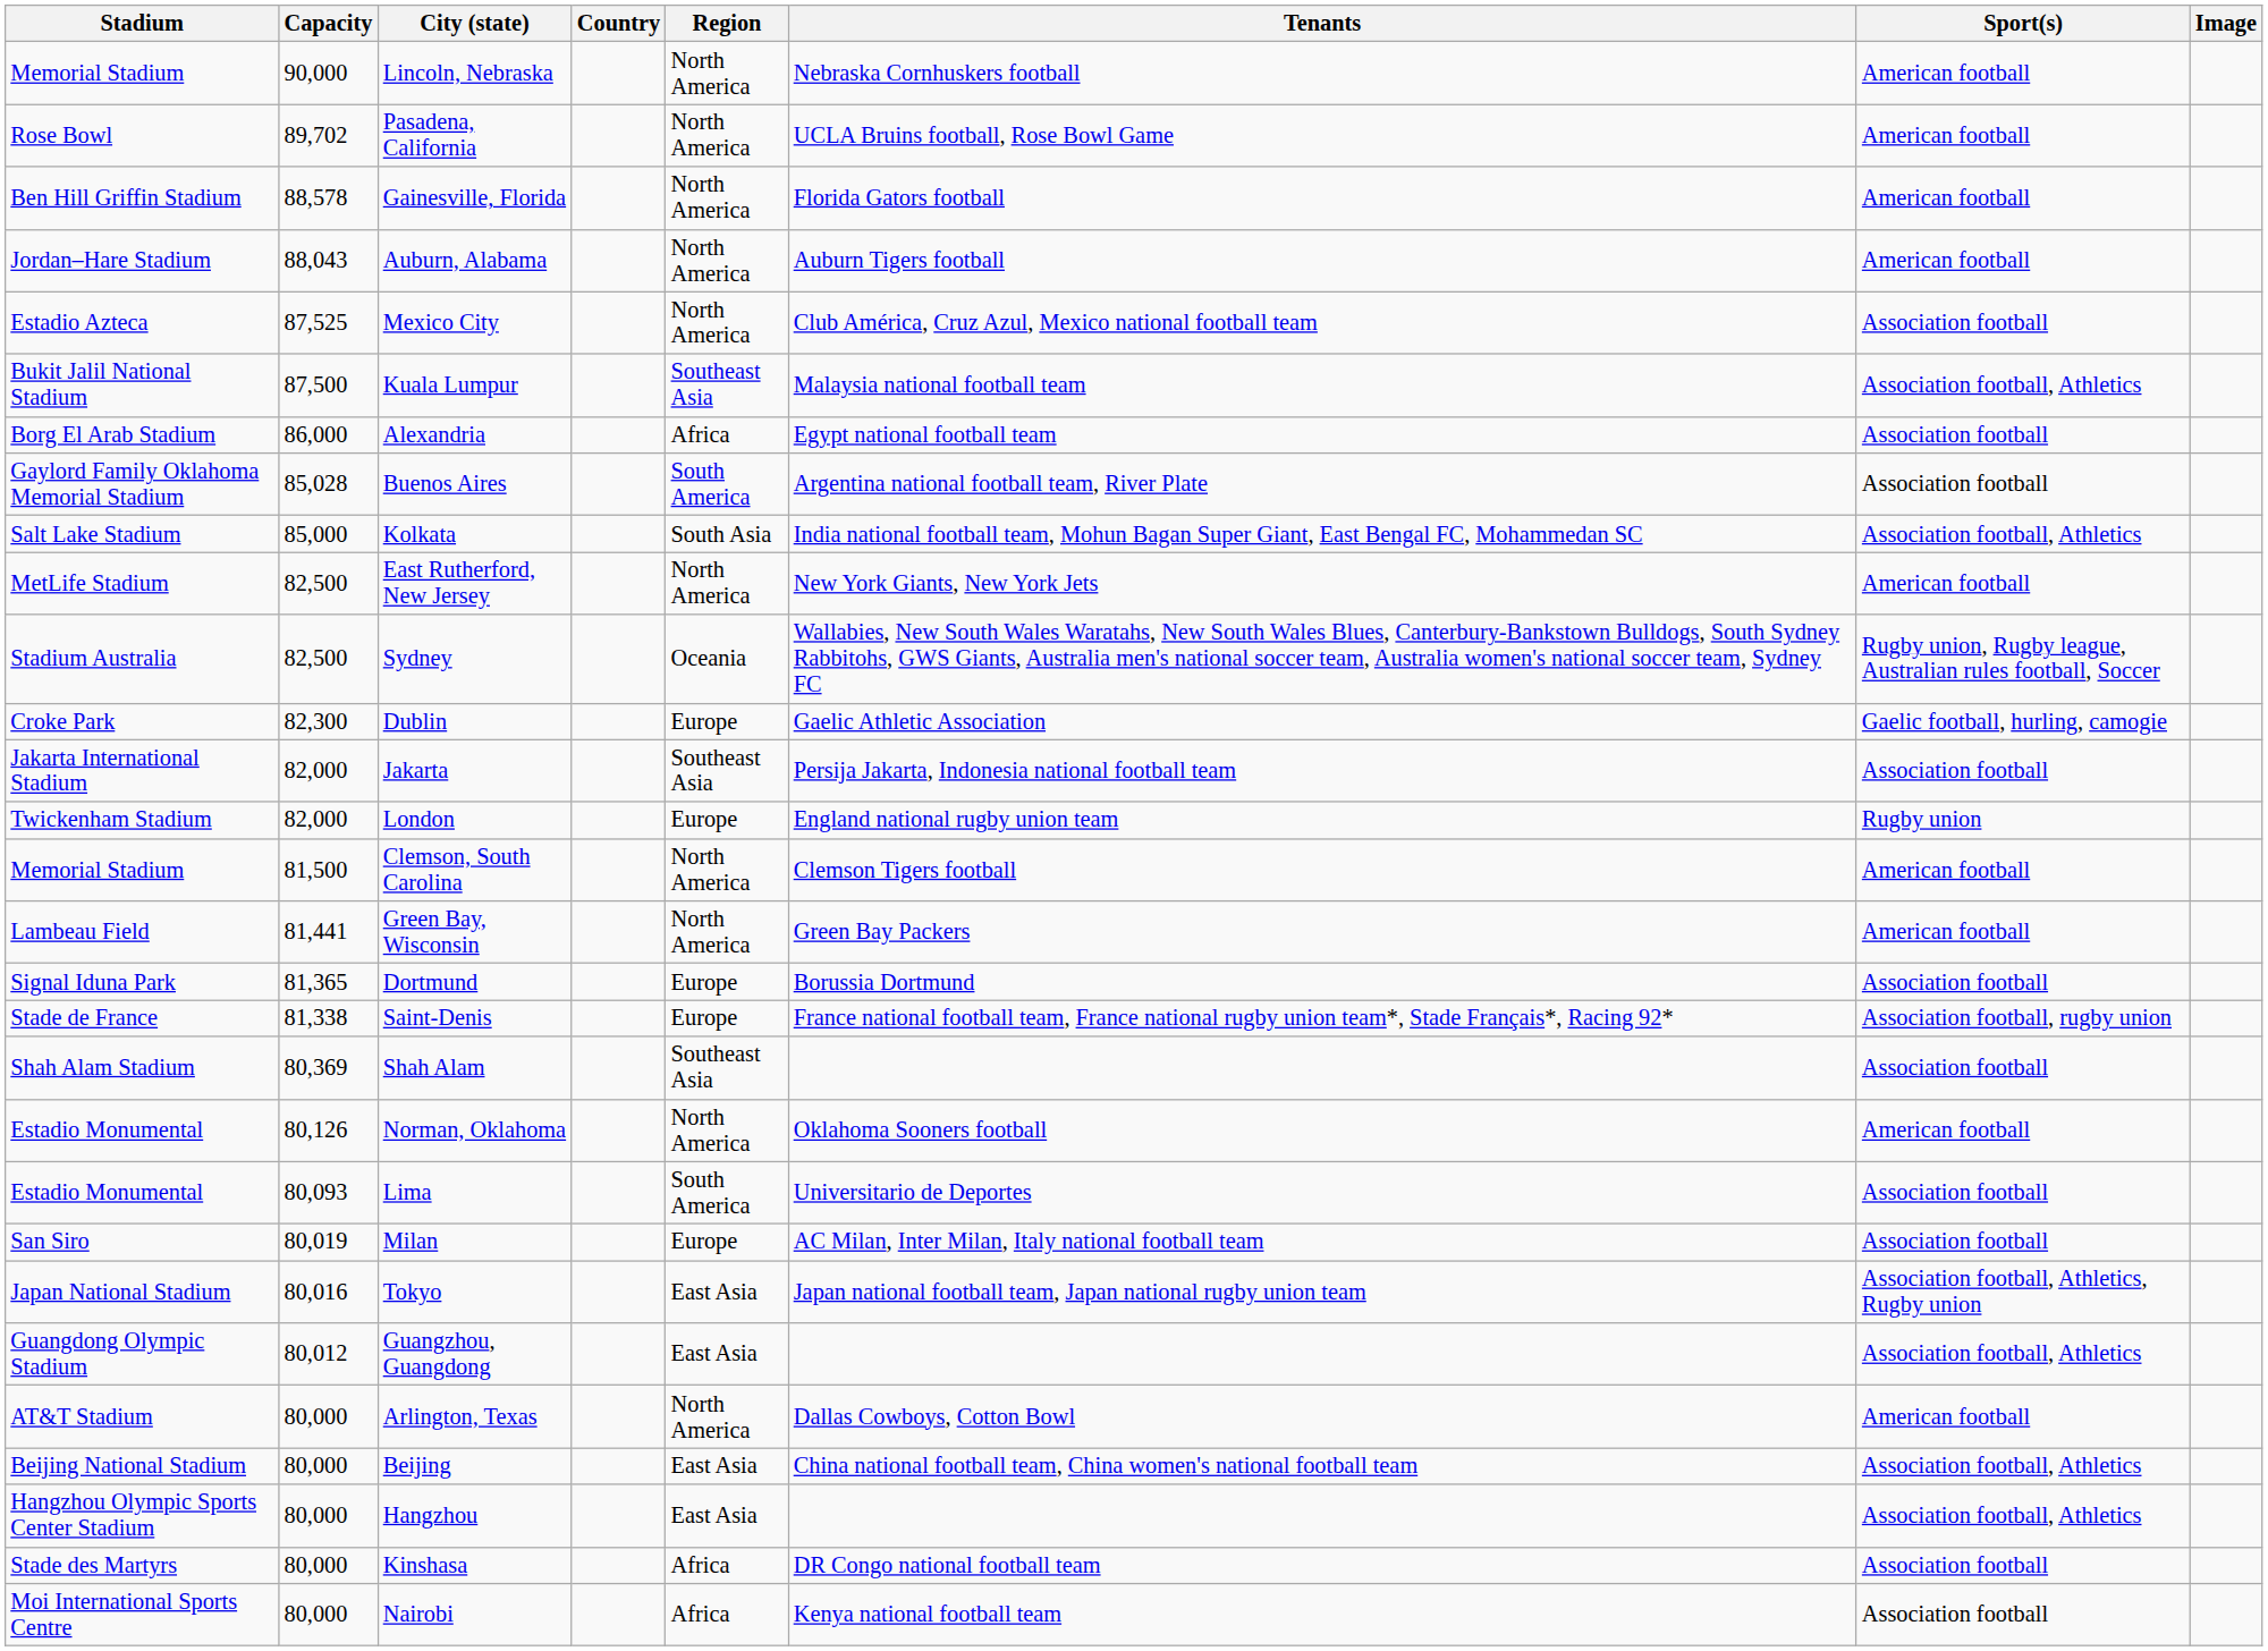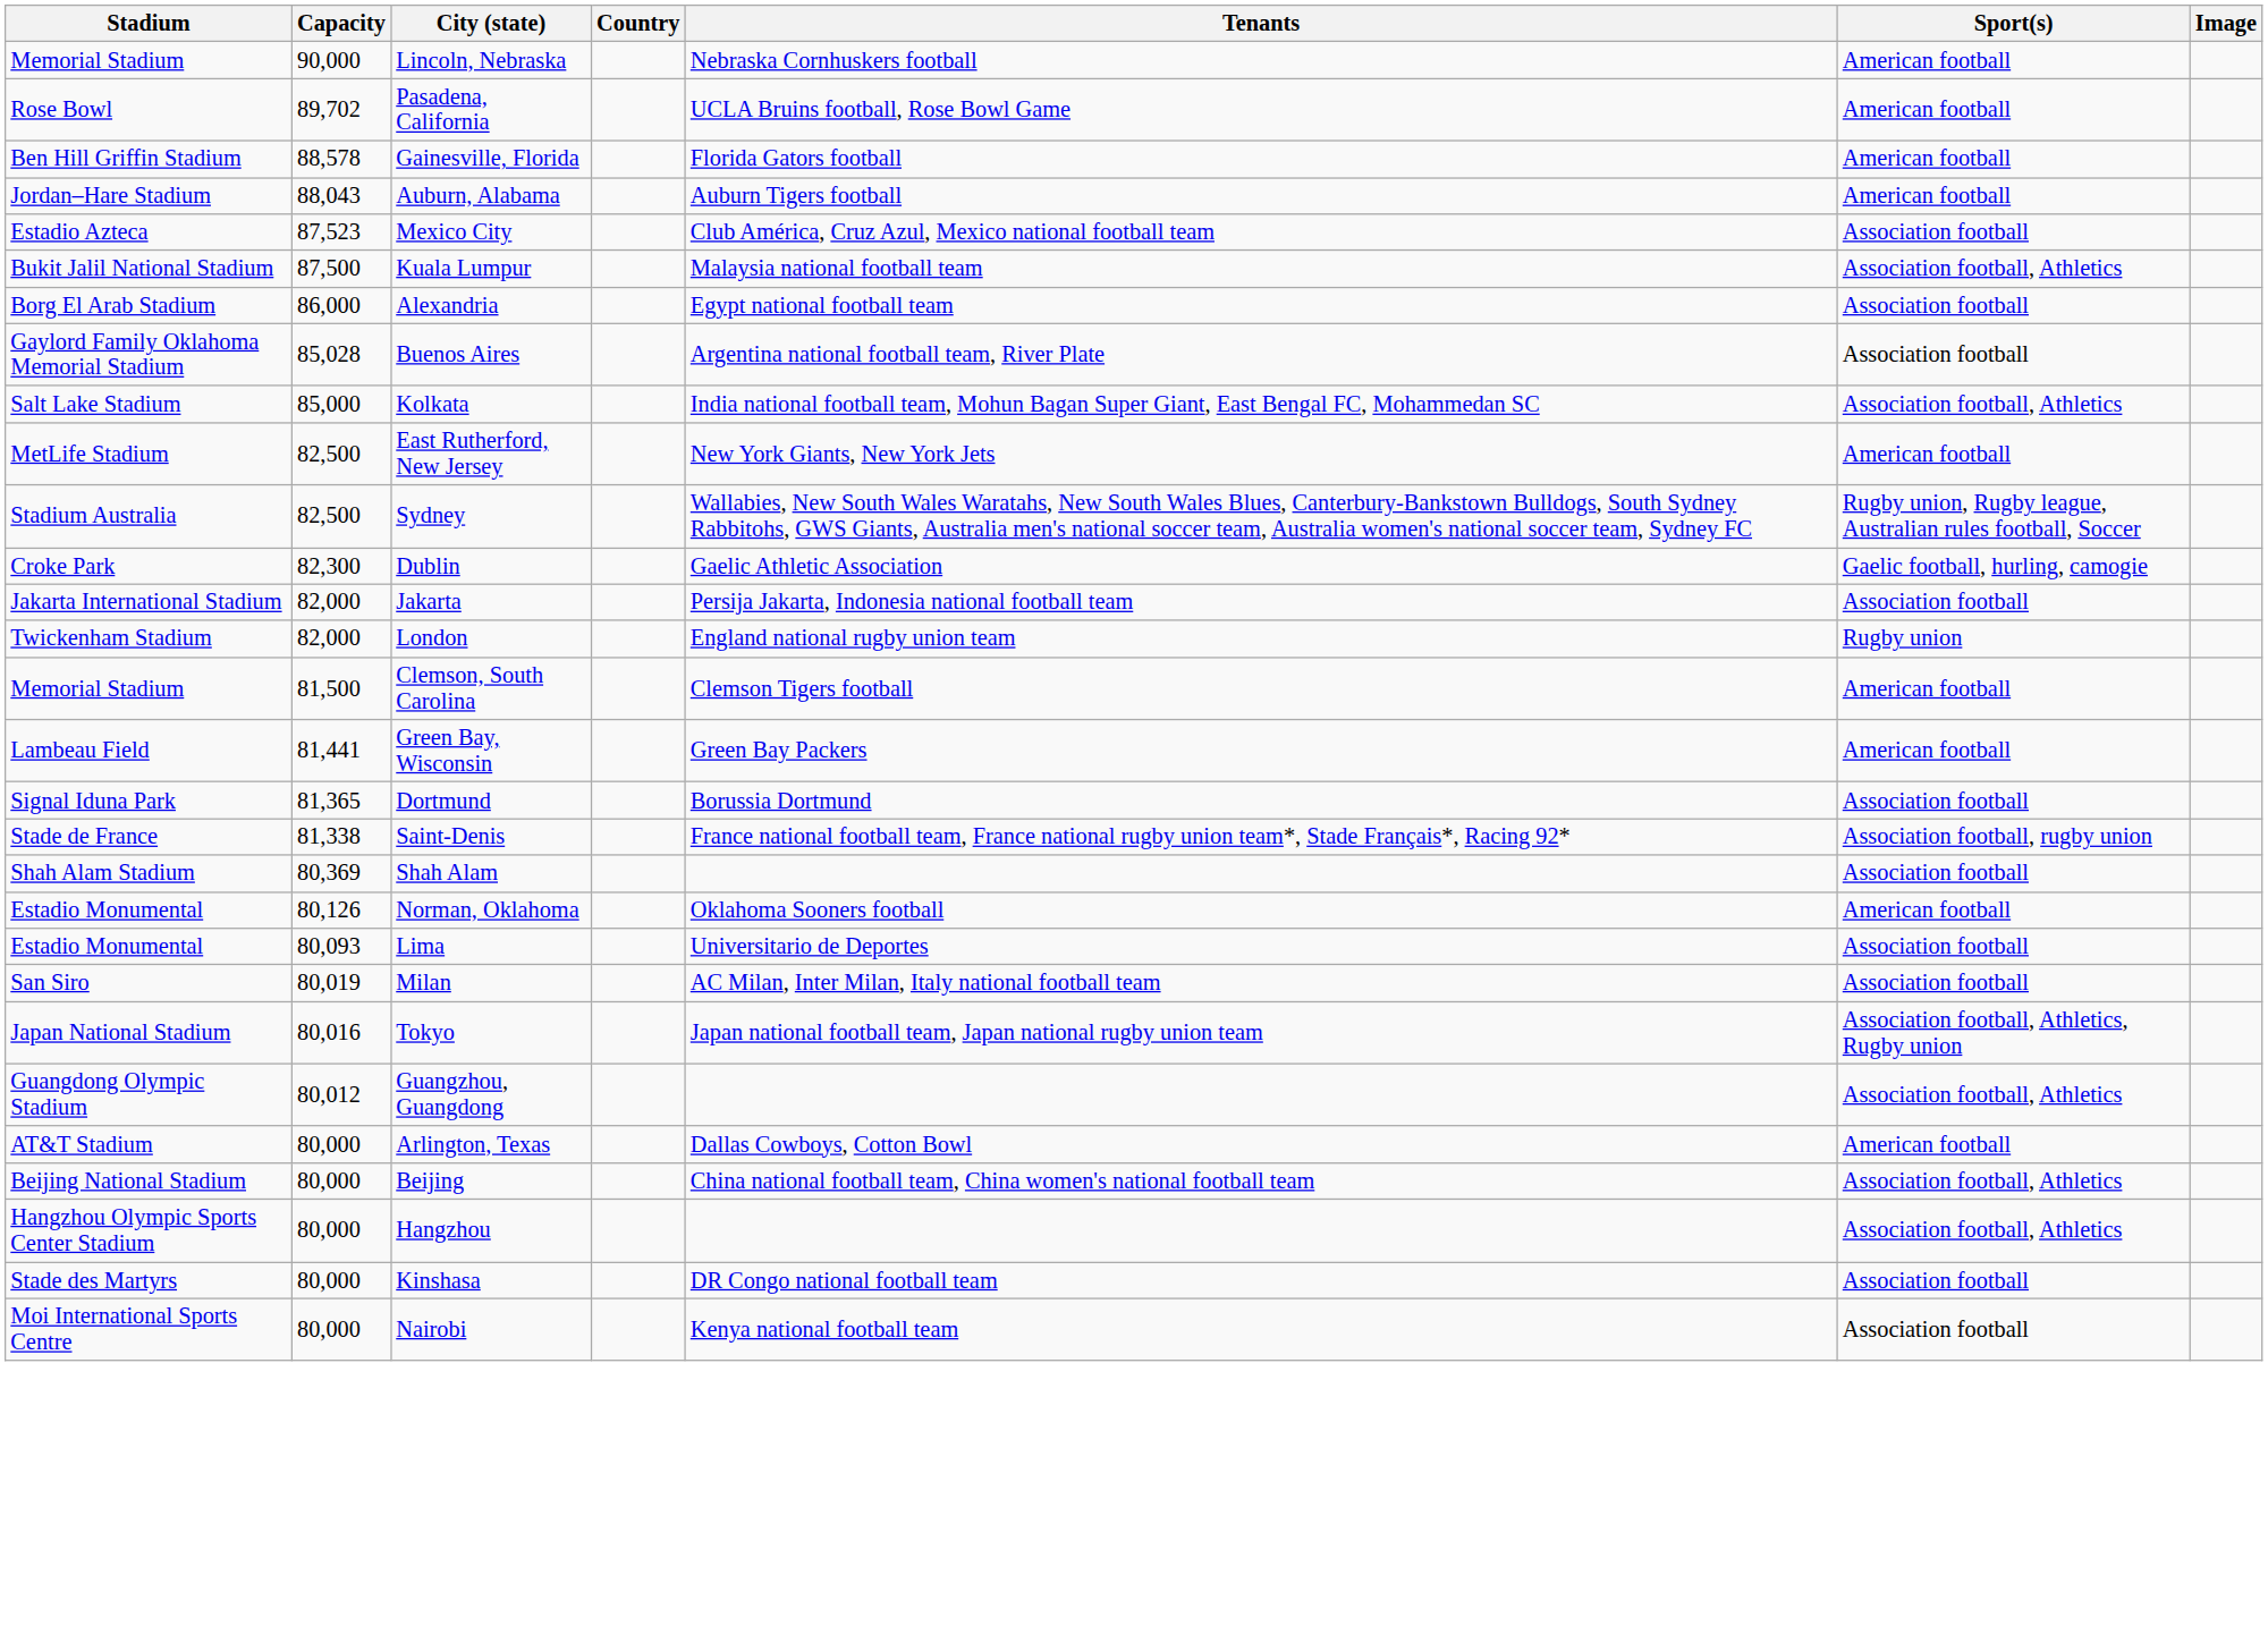 <table class="sortable wikitable static-row-numbers">
 <tr>
 <th>Stadium</th>
 <th>Capacity</th>
 <th>City (state)</th>
 <th>Country</th>
-<th>Region</th>
 <th>Tenants</th>
 <th>Sport(s)</th>
 <th>Image</th>
 </tr>
 <tr>
 <td><a href='#'>Memorial Stadium</a></td>
 <td>90,000</td>
 <td><a href='#'>Lincoln, Nebraska</a></td>
 <td></td>
-<td>North America</td>
 <td><a href='#'>Nebraska Cornhuskers football</a></td>
 <td><a href='#'>American football</a></td>
 <td></td>
 </tr>
 <tr>
 <td><a href='#'>Rose Bowl</a></td>
 <td>89,702</td>
 <td><a href='#'>Pasadena, California</a></td>
 <td></td>
-<td>North America</td>
 <td><a href='#'>UCLA Bruins football</a>, <a href='#'>Rose Bowl Game</a></td>
 <td><a href='#'>American football</a></td>
 <td></td>
 </tr>
 <tr>
 <td><a href='#'>Ben Hill Griffin Stadium</a></td>
 <td>88,578</td>
 <td><a href='#'>Gainesville, Florida</a></td>
 <td></td>
-<td>North America</td>
 <td><a href='#'>Florida Gators football</a></td>
 <td><a href='#'>American football</a></td>
 <td></td>
 </tr>
 <tr>
 <td><a href='#'>Jordan–Hare Stadium</a></td>
 <td>88,043</td>
 <td><a href='#'>Auburn, Alabama</a></td>
 <td></td>
-<td>North America</td>
 <td><a href='#'>Auburn Tigers football</a></td>
 <td><a href='#'>American football</a></td>
 <td></td>
 </tr>
 <tr>
 <td><a href='#'>Estadio Azteca</a></td>
-<td>87,525</td>
+<td>87,523</td>
 <td><a href='#'>Mexico City</a></td>
 <td></td>
-<td>North America</td>
 <td><a href='#'>Club América</a>, <a href='#'>Cruz Azul</a>, <a href='#'>Mexico national football team</a></td>
 <td><a href='#'>Association football</a></td>
 <td></td>
 </tr>
 <tr>
 <td><a href='#'>Bukit Jalil National Stadium</a></td>
 <td>87,500</td>
 <td><a href='#'>Kuala Lumpur</a></td>
 <td></td>
-<td><a href='#'>Southeast Asia</a></td>
 <td><a href='#'>Malaysia national football team</a></td>
 <td><a href='#'>Association football</a>, <a href='#'>Athletics</a></td>
 <td></td>
 </tr>
 <tr>
 <td><a href='#'>Borg El Arab Stadium</a></td>
 <td>86,000</td>
 <td><a href='#'>Alexandria</a></td>
 <td></td>
-<td>Africa</td>
 <td><a href='#'>Egypt national football team</a></td>
 <td><a href='#'>Association football</a></td>
 <td></td>
 </tr>
 <tr>
 <td><a href='#'>Gaylord Family Oklahoma Memorial Stadium</a></td>
 <td>85,028</td>
 <td><a href='#'>Buenos Aires</a></td>
 <td></td>
-<td><a href='#'>South America</a></td>
 <td><a href='#'>Argentina national football team</a>, <a href='#'>River Plate</a></td>
 <td>Association football</td>
 <td></td>
 </tr>
 <tr>
 <td><a href='#'>Salt Lake Stadium</a></td>
 <td>85,000</td>
 <td><a href='#'>Kolkata</a></td>
 <td></td>
-<td>South Asia</td>
 <td><a href='#'>India national football team</a>, <a href='#'>Mohun Bagan Super Giant</a>, <a href='#'>East Bengal FC</a>, <a href='#'>Mohammedan SC</a></td>
 <td><a href='#'>Association football</a>, <a href='#'>Athletics</a></td>
 <td></td>
 </tr>
 <tr>
 <td><a href='#'>MetLife Stadium</a></td>
 <td>82,500</td>
 <td><a href='#'>East Rutherford, New Jersey</a></td>
 <td></td>
-<td>North America</td>
 <td><a href='#'>New York Giants</a>, <a href='#'>New York Jets</a></td>
 <td><a href='#'>American football</a></td>
 <td></td>
 </tr>
 <tr>
 <td><a href='#'>Stadium Australia</a></td>
 <td>82,500</td>
 <td><a href='#'>Sydney</a></td>
 <td></td>
-<td>Oceania</td>
 <td><a href='#'>Wallabies</a>, <a href='#'>New South Wales Waratahs</a>, <a href='#'>New South Wales Blues</a>, <a href='#'>Canterbury-Bankstown Bulldogs</a>, <a href='#'>South Sydney Rabbitohs</a>, <a href='#'>GWS Giants</a>, <a href='#'>Australia men's national soccer team</a>, <a href='#'>Australia women's national soccer team</a>, <a href='#'>Sydney FC</a></td>
 <td><a href='#'>Rugby union</a>, <a href='#'>Rugby league</a>, <a href='#'>Australian rules football</a>, <a href='#'>Soccer</a></td>
 <td></td>
 </tr>
 <tr>
 <td><a href='#'>Croke Park</a></td>
 <td>82,300</td>
 <td><a href='#'>Dublin</a></td>
 <td></td>
-<td>Europe</td>
 <td><a href='#'>Gaelic Athletic Association</a></td>
 <td><a href='#'>Gaelic football</a>, <a href='#'>hurling</a>, <a href='#'>camogie</a></td>
 <td></td>
 </tr>
 <tr>
 <td><a href='#'>Jakarta International Stadium</a></td>
 <td>82,000</td>
 <td><a href='#'>Jakarta</a></td>
 <td></td>
-<td>Southeast Asia</td>
 <td><a href='#'>Persija Jakarta</a>, <a href='#'>Indonesia national football team</a></td>
 <td><a href='#'>Association football</a></td>
 <td></td>
 </tr>
 <tr>
 <td><a href='#'>Twickenham Stadium</a></td>
 <td>82,000</td>
 <td><a href='#'>London</a></td>
 <td></td>
-<td>Europe</td>
 <td><a href='#'>England national rugby union team</a></td>
 <td><a href='#'>Rugby union</a></td>
 <td></td>
 </tr>
 <tr>
 <td><a href='#'>Memorial Stadium</a></td>
 <td>81,500</td>
 <td><a href='#'>Clemson, South Carolina</a></td>
 <td></td>
-<td>North America</td>
 <td><a href='#'>Clemson Tigers football</a></td>
 <td><a href='#'>American football</a></td>
 <td></td>
 </tr>
 <tr>
 <td><a href='#'>Lambeau Field</a></td>
 <td>81,441</td>
 <td><a href='#'>Green Bay, Wisconsin</a></td>
 <td></td>
-<td>North America</td>
 <td><a href='#'>Green Bay Packers</a></td>
 <td><a href='#'>American football</a></td>
 <td></td>
 </tr>
 <tr>
 <td><a href='#'>Signal Iduna Park</a></td>
 <td>81,365</td>
 <td><a href='#'>Dortmund</a></td>
 <td></td>
-<td>Europe</td>
 <td><a href='#'>Borussia Dortmund</a></td>
 <td><a href='#'>Association football</a></td>
 <td></td>
 </tr>
 <tr>
 <td><a href='#'>Stade de France</a></td>
 <td>81,338</td>
 <td><a href='#'>Saint-Denis</a></td>
 <td></td>
-<td>Europe</td>
 <td><a href='#'>France national football team</a>, <a href='#'>France national rugby union team</a>*, <a href='#'>Stade Français</a>*, <a href='#'>Racing 92</a>*</td>
 <td><a href='#'>Association football</a>, <a href='#'>rugby union</a></td>
 <td></td>
 </tr>
 <tr>
 <td><a href='#'>Shah Alam Stadium</a></td>
 <td>80,369</td>
 <td><a href='#'>Shah Alam</a></td>
 <td></td>
-<td>Southeast Asia</td>
 <td></td>
 <td><a href='#'>Association football</a></td>
 <td></td>
 </tr>
 <tr>
 <td><a href='#'>Estadio Monumental</a></td>
 <td>80,126</td>
 <td><a href='#'>Norman, Oklahoma</a></td>
 <td></td>
-<td>North America</td>
 <td><a href='#'>Oklahoma Sooners football</a></td>
 <td><a href='#'>American football</a></td>
 <td></td>
 </tr>
 <tr>
 <td><a href='#'>Estadio Monumental</a></td>
 <td>80,093</td>
 <td><a href='#'>Lima</a></td>
 <td></td>
-<td>South America</td>
 <td><a href='#'>Universitario de Deportes</a></td>
 <td><a href='#'>Association football</a></td>
 <td></td>
 </tr>
 <tr>
 <td><a href='#'>San Siro</a></td>
 <td>80,019</td>
 <td><a href='#'>Milan</a></td>
 <td></td>
-<td>Europe</td>
 <td><a href='#'>AC Milan</a>, <a href='#'>Inter Milan</a>, <a href='#'>Italy national football team</a></td>
 <td><a href='#'>Association football</a></td>
 <td></td>
 </tr>
 <tr>
 <td><a href='#'>Japan National Stadium</a></td>
 <td>80,016</td>
 <td><a href='#'>Tokyo</a></td>
 <td></td>
-<td>East Asia</td>
 <td><a href='#'>Japan national football team</a>, <a href='#'>Japan national rugby union team</a></td>
 <td><a href='#'>Association football</a>, <a href='#'>Athletics</a>, <a href='#'>Rugby union</a></td>
 <td></td>
 </tr>
 <tr>
 <td><a href='#'>Guangdong Olympic Stadium</a></td>
 <td>80,012</td>
 <td><a href='#'>Guangzhou</a>, <a href='#'>Guangdong</a></td>
 <td></td>
-<td>East Asia</td>
 <td></td>
 <td><a href='#'>Association football</a>, <a href='#'>Athletics</a></td>
 <td></td>
 </tr>
 <tr>
 <td><a href='#'>AT&T Stadium</a></td>
 <td>80,000</td>
 <td><a href='#'>Arlington, Texas</a></td>
 <td></td>
-<td>North America</td>
 <td><a href='#'>Dallas Cowboys</a>, <a href='#'>Cotton Bowl</a></td>
 <td><a href='#'>American football</a></td>
 <td></td>
 </tr>
 <tr>
 <td><a href='#'>Beijing National Stadium</a></td>
 <td>80,000</td>
 <td><a href='#'>Beijing</a></td>
 <td></td>
-<td>East Asia</td>
 <td><a href='#'>China national football team</a>, <a href='#'>China women's national football team</a></td>
 <td><a href='#'>Association football</a>, <a href='#'>Athletics</a></td>
 <td></td>
 </tr>
 <tr>
 <td><a href='#'>Hangzhou Olympic Sports Center Stadium</a></td>
 <td>80,000</td>
 <td><a href='#'>Hangzhou</a></td>
 <td></td>
-<td>East Asia</td>
 <td></td>
 <td><a href='#'>Association football</a>, <a href='#'>Athletics</a></td>
 <td></td>
 </tr>
 <tr>
 <td><a href='#'>Stade des Martyrs</a></td>
 <td>80,000</td>
 <td><a href='#'>Kinshasa</a></td>
 <td></td>
-<td>Africa</td>
 <td><a href='#'>DR Congo national football team</a></td>
 <td><a href='#'>Association football</a></td>
 <td></td>
 </tr>
 <tr>
 <td><a href='#'>Moi International Sports Centre</a></td>
 <td>80,000</td>
 <td><a href='#'>Nairobi</a></td>
 <td></td>
-<td>Africa</td>
 <td><a href='#'>Kenya national football team</a></td>
 <td>Association football</td>
 <td></td>
 </tr>
 </table>
